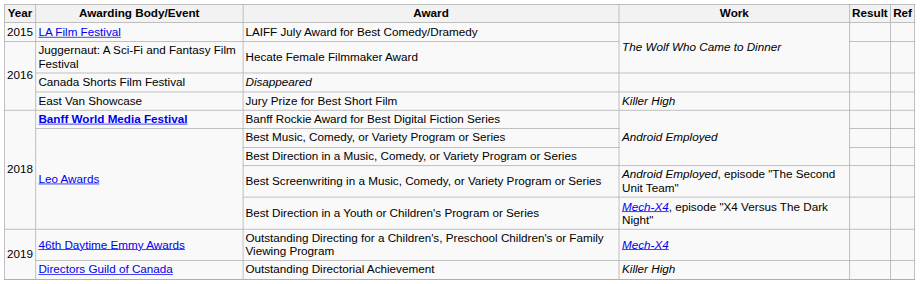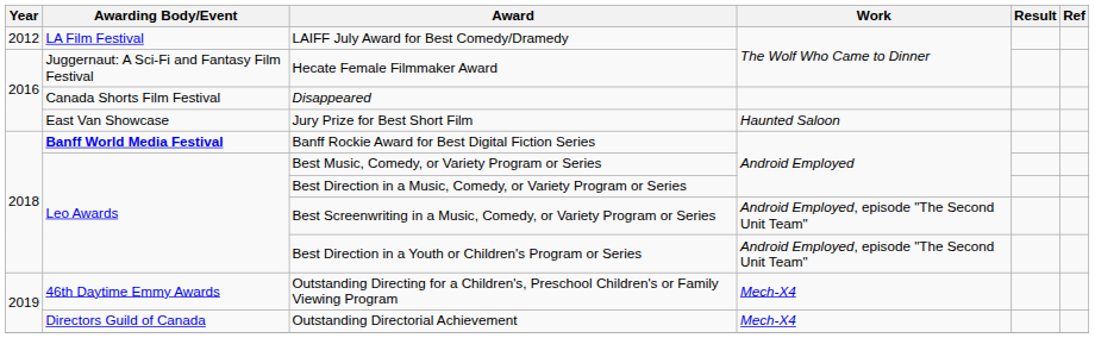 <table class="wikitable sortable">
 <tr>
 <th>Year</th>
 <th>Awarding Body/Event</th>
 <th>Award</th>
 <th>Work</th>
 <th>Result</th>
 <th>Ref</th>
 </tr>
 <tr>
-<td>2015</td>
+<td>2012</td>
 <td><a href='#'>LA Film Festival</a></td>
 <td>LAIFF July Award for Best Comedy/Dramedy</td>
 <td rowspan="2"><em>The Wolf Who Came to Dinner</em></td>
 <td></td>
 <td></td>
 </tr>
 <tr>
 <td rowspan="3">2016</td>
 <td>Juggernaut: A Sci-Fi and Fantasy Film Festival</td>
 <td>Hecate Female Filmmaker Award</td>
 <td></td>
 <td></td>
 </tr>
 <tr>
 <td>Canada Shorts Film Festival</td>
 <td><em>Disappeared</em></td>
 <td></td>
 <td></td>
 <td></td>
 </tr>
 <tr>
 <td>East Van Showcase</td>
 <td>Jury Prize for Best Short Film</td>
-<td><em>Killer High</em></td>
+<td><em>Haunted Saloon</em></td>
 <td></td>
 <td></td>
 </tr>
 <tr>
 <td rowspan="5">2018</td>
 <td><strong><a href='#'>Banff World Media Festival</a></strong></td>
 <td>Banff Rockie Award for Best Digital Fiction Series</td>
 <td rowspan="3"><em>Android Employed</em></td>
 <td></td>
 <td></td>
 </tr>
 <tr>
 <td rowspan="4"><a href='#'>Leo Awards</a></td>
 <td>Best Music, Comedy, or Variety Program or Series</td>
 <td></td>
 <td></td>
 </tr>
 <tr>
 <td>Best Direction in a Music, Comedy, or Variety Program or Series</td>
 <td></td>
 <td></td>
 </tr>
 <tr>
 <td>Best Screenwriting in a Music, Comedy, or Variety Program or Series</td>
 <td><em>Android Employed</em>, episode "The Second Unit Team"</td>
 <td></td>
 <td></td>
 </tr>
 <tr>
 <td>Best Direction in a Youth or Children's Program or Series</td>
-<td><em><a href='#'>Mech-X4</a></em>, episode "X4 Versus The Dark Night"</td>
+<td><em>Android Employed</em>, episode "The Second Unit Team"</td>
 <td></td>
 <td></td>
 </tr>
 <tr>
 <td rowspan="2">2019</td>
 <td><a href='#'>46th Daytime Emmy Awards</a></td>
 <td>Outstanding Directing for a Children's, Preschool Children's or Family Viewing Program</td>
 <td><em><a href='#'>Mech-X4</a></em></td>
 <td></td>
 <td></td>
 </tr>
 <tr>
 <td><a href='#'>Directors Guild of Canada</a></td>
 <td>Outstanding Directorial Achievement</td>
-<td><em>Killer High</em></td>
+<td><em><a href='#'>Mech-X4</a></em></td>
 <td></td>
 <td></td>
 </tr>
 <tr>
 </tr>
 </table>
